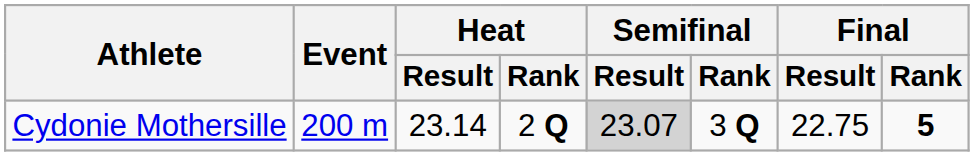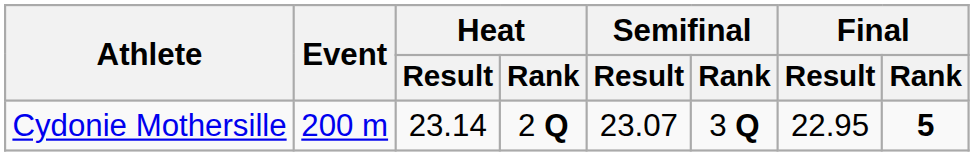 <table class="wikitable" style="font-size:90%">
 <tr>
 <th rowspan=2>Athlete</th>
 <th rowspan=2>Event</th>
 <th colspan=2>Heat</th>
 <th colspan=2>Semifinal</th>
 <th colspan=2>Final</th>
 </tr>
 <tr style="font-size:95%">
 <th>Result</th>
 <th>Rank</th>
 <th>Result</th>
 <th>Rank</th>
 <th>Result</th>
 <th>Rank</th>
 </tr>
 <tr align=center>
 <td align=left><a href='#'>Cydonie Mothersille</a></td>
 <td align=left><a href='#'>200 m</a></td>
 <td>23.14</td>
 <td>2 <strong>Q</strong></td>
-<td style="background: lightgrey;">23.07</td>
+<td>23.07</td>
 <td>3 <strong>Q</strong></td>
-<td>22.75</td>
+<td>22.95</td>
 <td><strong>5</strong></td>
 </tr>
 </table>
